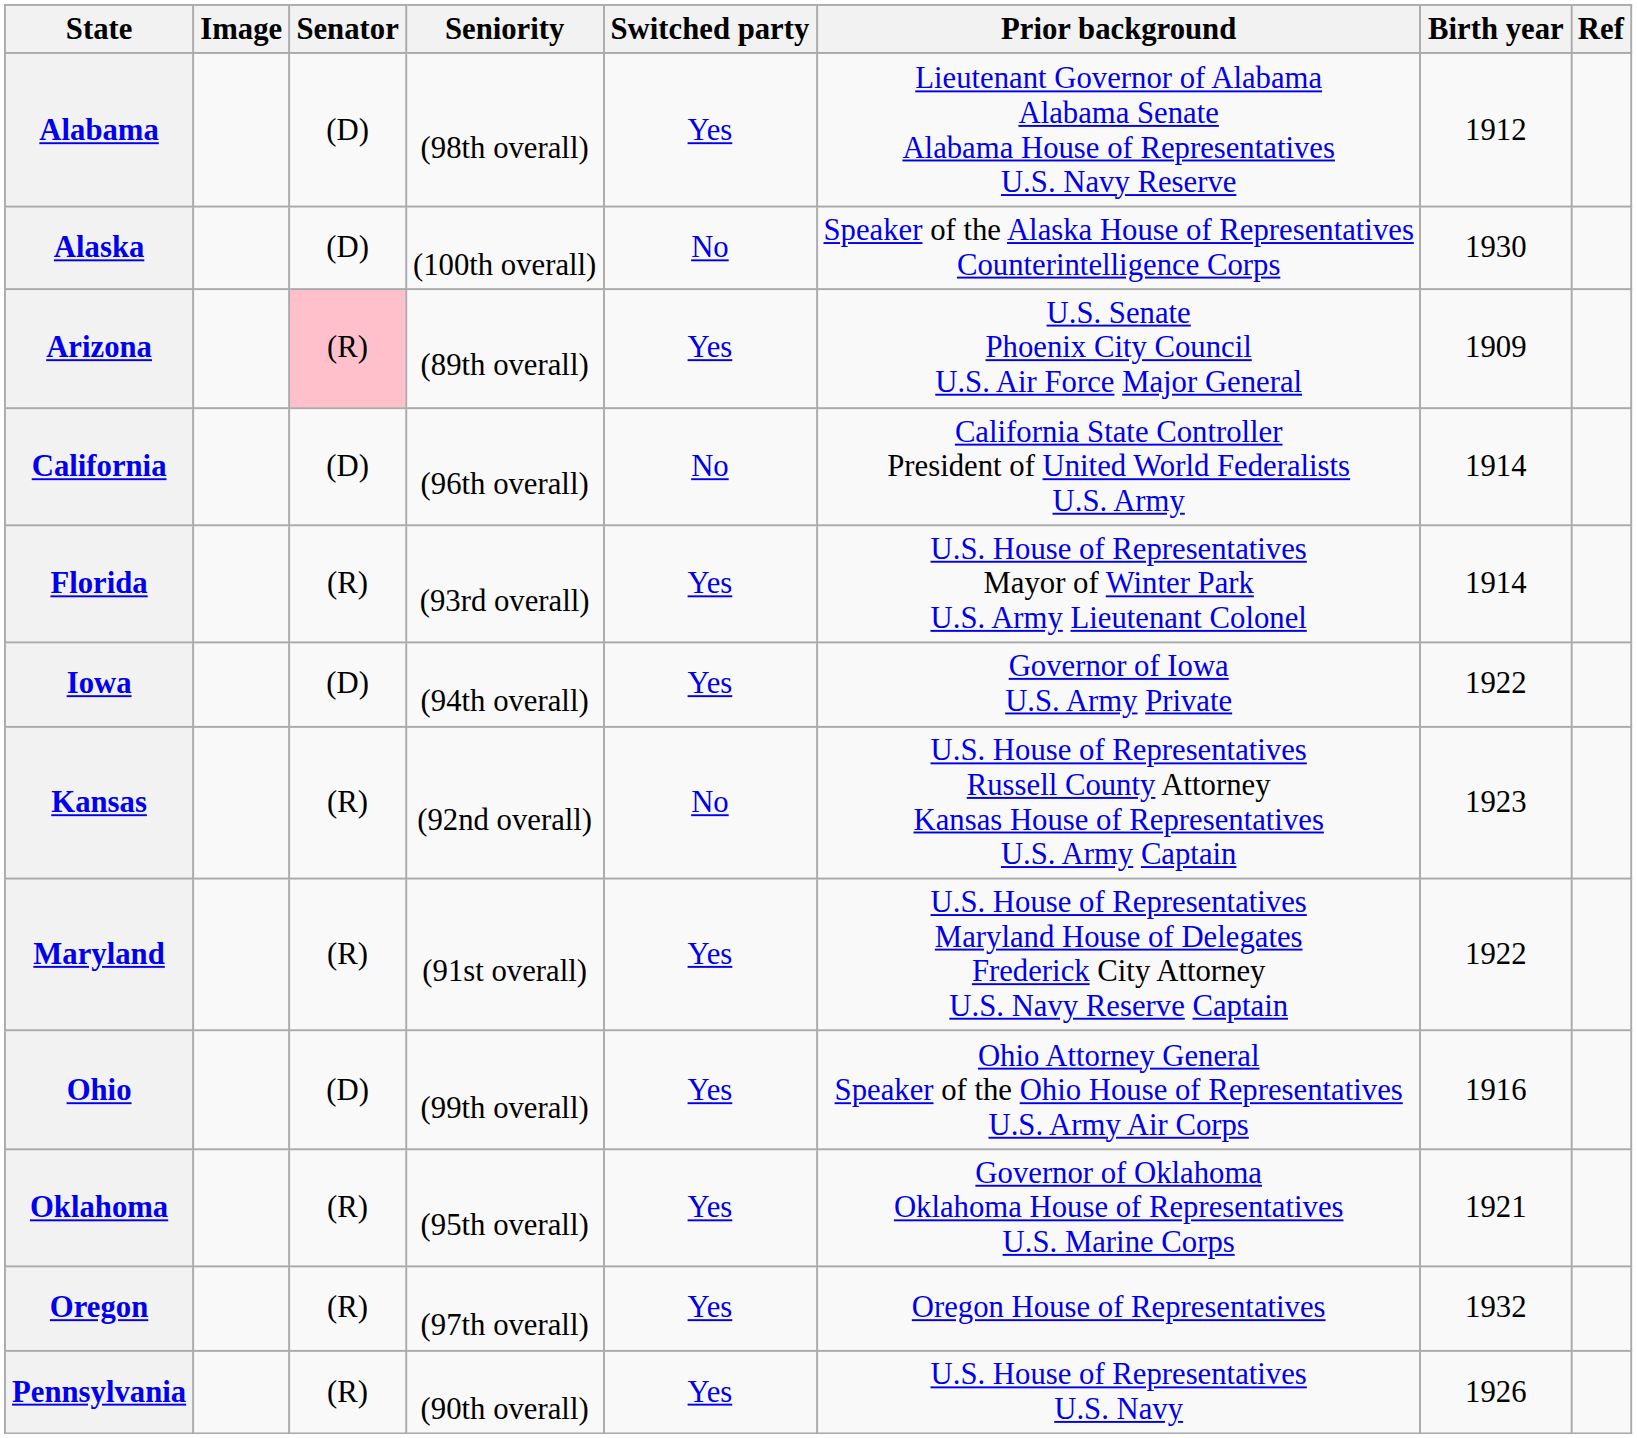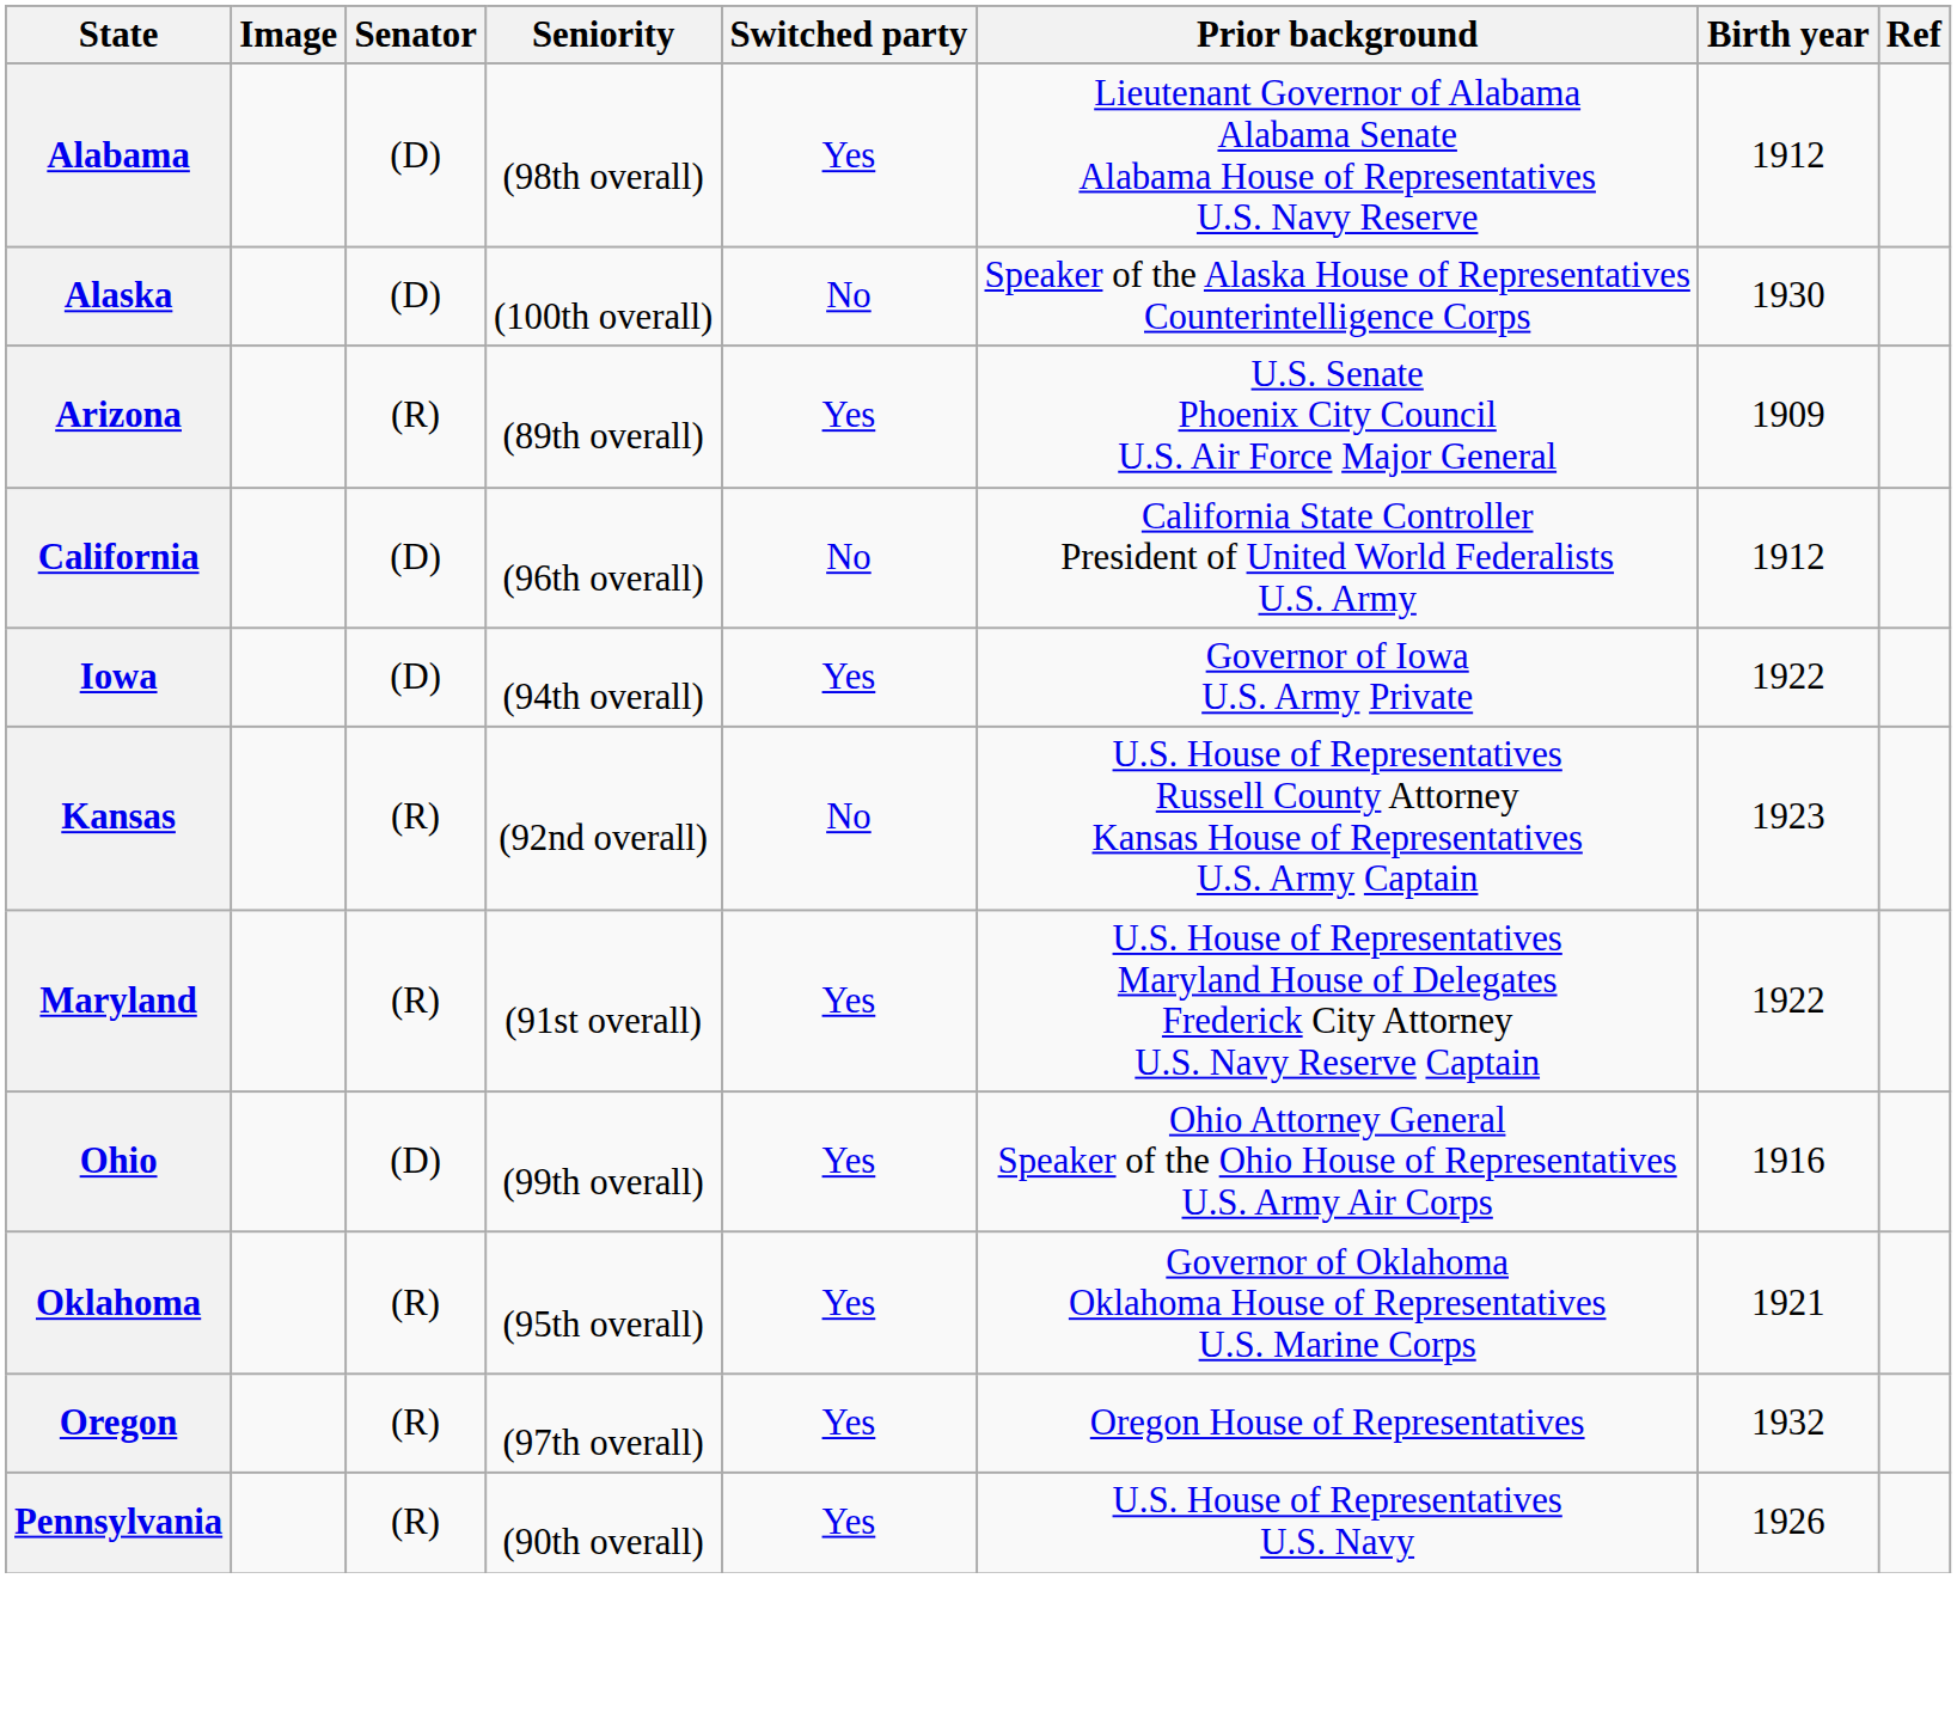 <table class="sortable wikitable" style="text-align:center">
 <tr>
 <th>State</th>
 <th>Image</th>
 <th>Senator</th>
 <th>Seniority</th>
 <th>Switched party</th>
 <th>Prior background</th>
 <th>Birth year</th>
 <th class=unsortable>Ref</th>
 </tr>
 <tr>
 <th><a href='#'>Alabama</a></th>
 <td></td>
 <td> (D)</td>
 <td><br>(98th overall)</td>
 <td><a href='#'>Yes</a><br></td>
 <td><a href='#'>Lieutenant Governor of Alabama</a><br><a href='#'>Alabama Senate</a><br><a href='#'>Alabama House of Representatives</a><br><a href='#'>U.S. Navy Reserve</a></td>
 <td>1912</td>
 <td></td>
 </tr>
 <tr>
 <th><a href='#'>Alaska</a></th>
 <td></td>
 <td> (D)</td>
 <td><br>(100th overall)</td>
 <td><a href='#'>No</a><br></td>
 <td><a href='#'>Speaker</a> of the <a href='#'>Alaska House of Representatives</a><br><a href='#'>Counterintelligence Corps</a></td>
 <td>1930</td>
 <td></td>
 </tr>
 <tr>
 <th><a href='#'>Arizona</a></th>
 <td></td>
-<td style="background: pink;"> (R)</td>
+<td> (R)</td>
 <td><br>(89th overall)</td>
 <td><a href='#'>Yes</a><br></td>
 <td><a href='#'>U.S. Senate</a><br><a href='#'>Phoenix City Council</a><br><a href='#'>U.S. Air Force</a> <a href='#'>Major General</a></td>
 <td>1909</td>
 <td></td>
 </tr>
 <tr>
 <th><a href='#'>California</a></th>
 <td></td>
 <td> (D)</td>
 <td><br>(96th overall)</td>
 <td><a href='#'>No</a><br></td>
 <td><a href='#'>California State Controller</a><br>President of <a href='#'>United World Federalists</a><br><a href='#'>U.S. Army</a></td>
-<td>1914</td>
-<td></td>
-</tr>
-<tr>
-<th><a href='#'>Florida</a></th>
-<td></td>
-<td> (R)</td>
-<td><br>(93rd overall)</td>
-<td><a href='#'>Yes</a><br></td>
-<td><a href='#'>U.S. House of Representatives</a><br>Mayor of <a href='#'>Winter Park</a><br><a href='#'>U.S. Army</a> <a href='#'>Lieutenant Colonel</a></td>
-<td>1914</td>
+<td>1912</td>
 <td></td>
 </tr>
 <tr>
 <th><a href='#'>Iowa</a></th>
 <td></td>
 <td> (D)</td>
 <td><br>(94th overall)</td>
 <td><a href='#'>Yes</a><br></td>
 <td><a href='#'>Governor of Iowa</a><br><a href='#'>U.S. Army</a> <a href='#'>Private</a></td>
 <td>1922</td>
 <td></td>
 </tr>
 <tr>
 <th><a href='#'>Kansas</a></th>
 <td></td>
 <td> (R)</td>
 <td><br>(92nd overall)</td>
 <td><a href='#'>No</a><br></td>
 <td><a href='#'>U.S. House of Representatives</a><br><a href='#'>Russell County</a> Attorney<br><a href='#'>Kansas House of Representatives</a><br><a href='#'>U.S. Army</a> <a href='#'>Captain</a></td>
 <td>1923</td>
 <td></td>
 </tr>
 <tr>
 <th><a href='#'>Maryland</a></th>
 <td></td>
 <td> (R)</td>
 <td><br>(91st overall)</td>
 <td><a href='#'>Yes</a><br></td>
 <td><a href='#'>U.S. House of Representatives</a><br><a href='#'>Maryland House of Delegates</a><br><a href='#'>Frederick</a> City Attorney<br><a href='#'>U.S. Navy Reserve</a> <a href='#'>Captain</a></td>
 <td>1922</td>
 <td></td>
 </tr>
 <tr>
 <th><a href='#'>Ohio</a></th>
 <td></td>
 <td> (D)</td>
 <td><br>(99th overall)</td>
 <td><a href='#'>Yes</a><br></td>
 <td><a href='#'>Ohio Attorney General</a><br><a href='#'>Speaker</a> of the <a href='#'>Ohio House of Representatives</a><br><a href='#'>U.S. Army Air Corps</a></td>
 <td>1916</td>
 <td></td>
 </tr>
 <tr>
 <th><a href='#'>Oklahoma</a></th>
 <td></td>
 <td> (R)</td>
 <td><br>(95th overall)</td>
 <td><a href='#'>Yes</a><br></td>
 <td><a href='#'>Governor of Oklahoma</a><br><a href='#'>Oklahoma House of Representatives</a><br><a href='#'>U.S. Marine Corps</a></td>
 <td>1921</td>
 <td></td>
 </tr>
 <tr>
 <th><a href='#'>Oregon</a></th>
 <td></td>
 <td> (R)</td>
 <td><br>(97th overall)</td>
 <td><a href='#'>Yes</a><br></td>
 <td><a href='#'>Oregon House of Representatives</a></td>
 <td>1932</td>
 <td></td>
 </tr>
 <tr>
 <th><a href='#'>Pennsylvania</a></th>
 <td></td>
 <td> (R)</td>
 <td><br>(90th overall)</td>
 <td><a href='#'>Yes</a><br></td>
 <td><a href='#'>U.S. House of Representatives</a><br><a href='#'>U.S. Navy</a></td>
 <td>1926</td>
 <td></td>
 </tr>
 </table>
